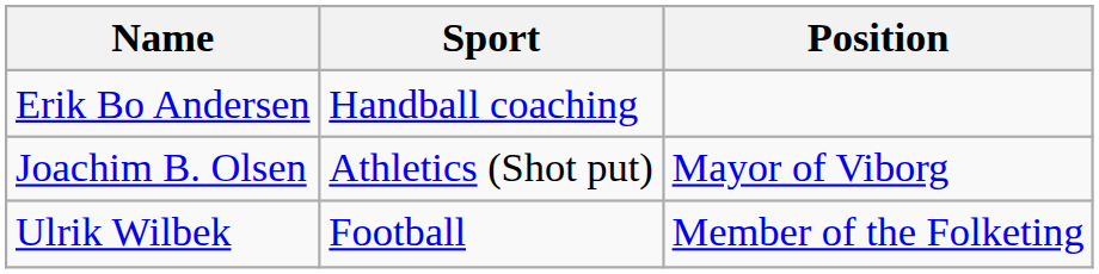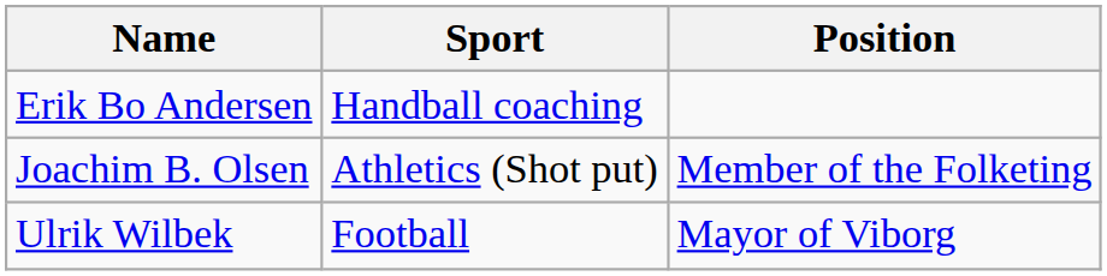 <table class="wikitable sortable">
 <tr>
 <th>Name</th>
 <th>Sport</th>
 <th>Position</th>
 </tr>
 <tr>
 <td data-sort-value="Andersen, Erik Bo"><a href='#'>Erik Bo Andersen</a></td>
 <td><a href='#'>Handball coaching</a></td>
 <td></td>
 </tr>
 <tr>
 <td data-sort-value="Olsen, Joachim B"><a href='#'>Joachim B. Olsen</a></td>
 <td><a href='#'>Athletics</a> (Shot put)</td>
-<td><a href='#'>Mayor of Viborg</a></td>
+<td><a href='#'>Member of the Folketing</a></td>
 </tr>
 <tr>
 <td data-sort-value="Wilbek, Ulrik"><a href='#'>Ulrik Wilbek</a></td>
 <td><a href='#'>Football</a></td>
-<td><a href='#'>Member of the Folketing</a></td>
+<td><a href='#'>Mayor of Viborg</a></td>
 </tr>
 </table>
